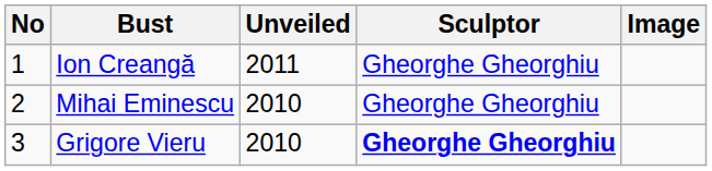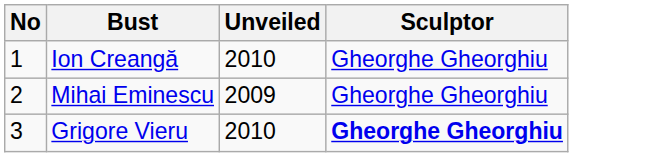 <table class="wikitable sortable">
 <tr>
 <th>No</th>
 <th>Bust</th>
 <th>Unveiled</th>
 <th>Sculptor</th>
-<th>Image</th>
 </tr>
 <tr>
 <td>1</td>
 <td><a href='#'>Ion Creangă</a></td>
-<td>2011</td>
+<td>2010</td>
 <td><a href='#'>Gheorghe Gheorghiu</a></td>
-<td><br></td>
 </tr>
 <tr>
 <td>2</td>
 <td><a href='#'>Mihai Eminescu</a></td>
-<td>2010</td>
+<td>2009</td>
 <td><a href='#'>Gheorghe Gheorghiu</a></td>
-<td><br></td>
 </tr>
 <tr>
 <td>3</td>
 <td><a href='#'>Grigore Vieru</a></td>
 <td>2010</td>
 <td><strong><a href='#'>Gheorghe Gheorghiu</a></strong></td>
-<td><br></td>
 </tr>
 </table>
